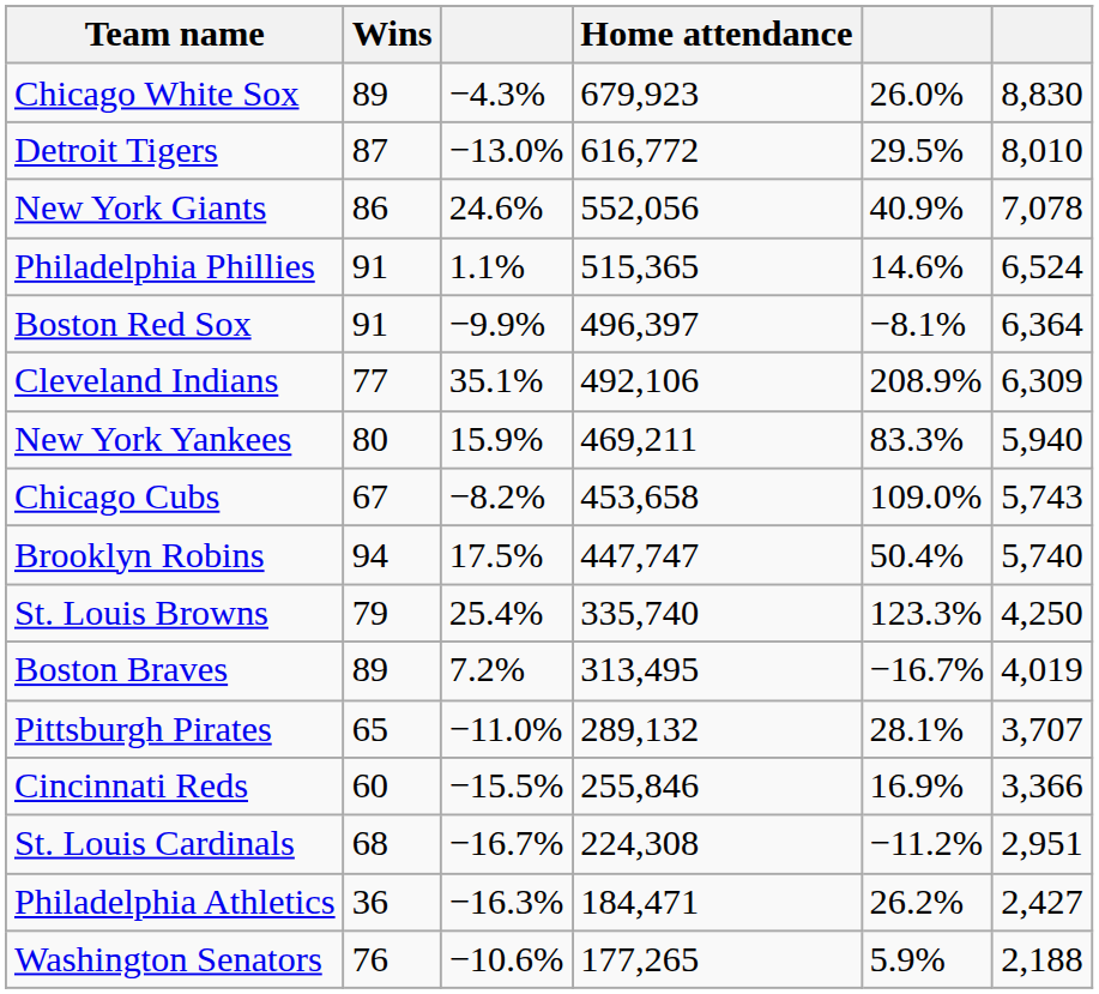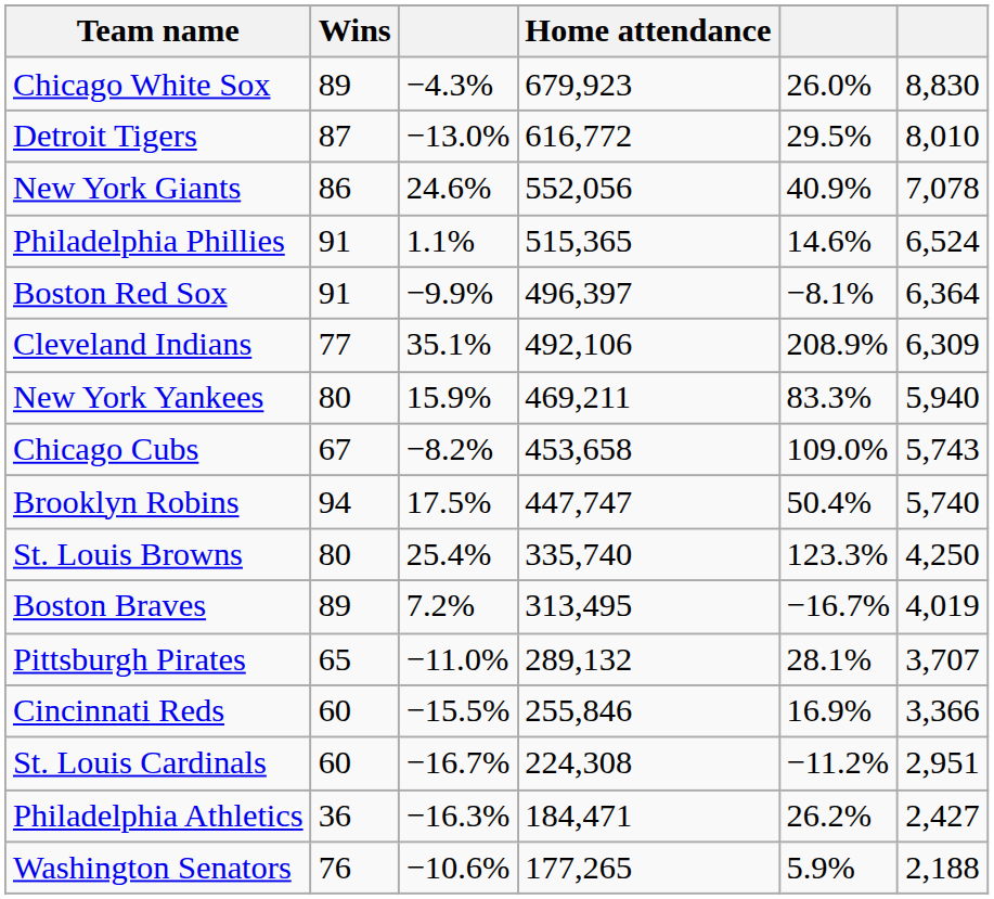 <table class="wikitable sortable">
 <tr style="text-align:center; font-size:larger;">
 </tr>
 <tr>
 <th>Team name</th>
 <th>Wins</th>
 <th></th>
 <th>Home attendance</th>
 <th></th>
 <th></th>
 </tr>
 <tr>
 <td><a href='#'>Chicago White Sox</a></td>
 <td>89</td>
 <td>−4.3%</td>
 <td>679,923</td>
 <td>26.0%</td>
 <td>8,830</td>
 </tr>
 <tr>
 <td><a href='#'>Detroit Tigers</a></td>
 <td>87</td>
 <td>−13.0%</td>
 <td>616,772</td>
 <td>29.5%</td>
 <td>8,010</td>
 </tr>
 <tr>
 <td><a href='#'>New York Giants</a></td>
 <td>86</td>
 <td>24.6%</td>
 <td>552,056</td>
 <td>40.9%</td>
 <td>7,078</td>
 </tr>
 <tr>
 <td><a href='#'>Philadelphia Phillies</a></td>
 <td>91</td>
 <td>1.1%</td>
 <td>515,365</td>
 <td>14.6%</td>
 <td>6,524</td>
 </tr>
 <tr>
 <td><a href='#'>Boston Red Sox</a></td>
 <td>91</td>
 <td>−9.9%</td>
 <td>496,397</td>
 <td>−8.1%</td>
 <td>6,364</td>
 </tr>
 <tr>
 <td><a href='#'>Cleveland Indians</a></td>
 <td>77</td>
 <td>35.1%</td>
 <td>492,106</td>
 <td>208.9%</td>
 <td>6,309</td>
 </tr>
 <tr>
 <td><a href='#'>New York Yankees</a></td>
 <td>80</td>
 <td>15.9%</td>
 <td>469,211</td>
 <td>83.3%</td>
 <td>5,940</td>
 </tr>
 <tr>
 <td><a href='#'>Chicago Cubs</a></td>
 <td>67</td>
 <td>−8.2%</td>
 <td>453,658</td>
 <td>109.0%</td>
 <td>5,743</td>
 </tr>
 <tr>
 <td><a href='#'>Brooklyn Robins</a></td>
 <td>94</td>
 <td>17.5%</td>
 <td>447,747</td>
 <td>50.4%</td>
 <td>5,740</td>
 </tr>
 <tr>
 <td><a href='#'>St. Louis Browns</a></td>
-<td>79</td>
+<td>80</td>
 <td>25.4%</td>
 <td>335,740</td>
 <td>123.3%</td>
 <td>4,250</td>
 </tr>
 <tr>
 <td><a href='#'>Boston Braves</a></td>
 <td>89</td>
 <td>7.2%</td>
 <td>313,495</td>
 <td>−16.7%</td>
 <td>4,019</td>
 </tr>
 <tr>
 <td><a href='#'>Pittsburgh Pirates</a></td>
 <td>65</td>
 <td>−11.0%</td>
 <td>289,132</td>
 <td>28.1%</td>
 <td>3,707</td>
 </tr>
 <tr>
 <td><a href='#'>Cincinnati Reds</a></td>
 <td>60</td>
 <td>−15.5%</td>
 <td>255,846</td>
 <td>16.9%</td>
 <td>3,366</td>
 </tr>
 <tr>
 <td><a href='#'>St. Louis Cardinals</a></td>
-<td>68</td>
+<td>60</td>
 <td>−16.7%</td>
 <td>224,308</td>
 <td>−11.2%</td>
 <td>2,951</td>
 </tr>
 <tr>
 <td><a href='#'>Philadelphia Athletics</a></td>
 <td>36</td>
 <td>−16.3%</td>
 <td>184,471</td>
 <td>26.2%</td>
 <td>2,427</td>
 </tr>
 <tr>
 <td><a href='#'>Washington Senators</a></td>
 <td>76</td>
 <td>−10.6%</td>
 <td>177,265</td>
 <td>5.9%</td>
 <td>2,188</td>
 </tr>
 </table>
